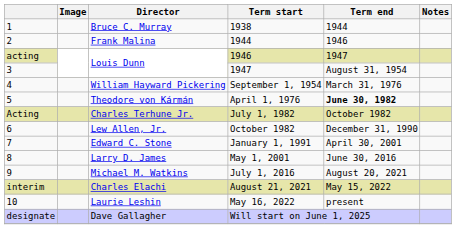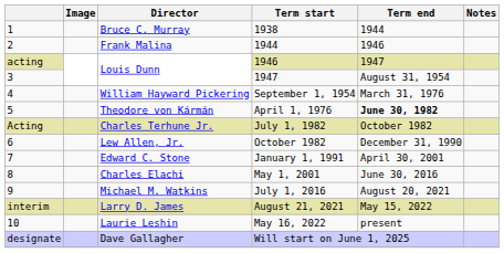 <table class="wikitable">
 <tr>
 <th></th>
 <th>Image</th>
 <th>Director</th>
 <th>Term start</th>
 <th>Term end</th>
 <th>Notes</th>
 </tr>
 <tr>
 <td>1</td>
 <td></td>
 <td><a href='#'>Bruce C. Murray</a></td>
 <td>1938</td>
 <td>1944</td>
 <td></td>
 </tr>
 <tr>
 <td>2</td>
 <td></td>
 <td><a href='#'>Frank Malina</a></td>
 <td>1944</td>
 <td>1946</td>
 <td></td>
 </tr>
 <tr bgcolor="#e6e6aa">
 <td>acting</td>
 <td rowspan="2" bgcolor="#ffffff"></td>
 <td rowspan="2" bgcolor="#ffffff"><a href='#'>Louis Dunn</a></td>
 <td>1946</td>
 <td>1947</td>
 <td></td>
 </tr>
 <tr>
 <td>3</td>
 <td>1947</td>
 <td>August 31, 1954</td>
 <td></td>
 </tr>
 <tr>
 <td>4</td>
 <td></td>
 <td><a href='#'>William Hayward Pickering</a></td>
 <td>September 1, 1954</td>
 <td>March 31, 1976</td>
 <td></td>
 </tr>
 <tr>
 <td>5</td>
 <td></td>
 <td><a href='#'>Theodore von Kármán</a></td>
 <td>April 1, 1976</td>
 <td><strong>June 30, 1982</strong></td>
 <td></td>
 </tr>
 <tr bgcolor="#e6e6aa">
 <td>Acting</td>
 <td></td>
 <td><a href='#'>Charles Terhune Jr.</a></td>
 <td>July 1, 1982</td>
 <td>October 1982</td>
 <td></td>
 </tr>
 <tr>
 <td>6</td>
 <td></td>
 <td><a href='#'>Lew Allen, Jr.</a></td>
 <td>October 1982</td>
 <td>December 31, 1990</td>
 <td></td>
 </tr>
 <tr>
 <td>7</td>
 <td></td>
 <td><a href='#'>Edward C. Stone</a></td>
 <td>January 1, 1991</td>
 <td>April 30, 2001</td>
 <td></td>
 </tr>
 <tr>
 <td>8</td>
 <td></td>
-<td><a href='#'>Larry D. James</a></td>
+<td><a href='#'>Charles Elachi</a></td>
 <td>May 1, 2001</td>
 <td>June 30, 2016</td>
 <td></td>
 </tr>
 <tr>
 <td>9</td>
 <td></td>
 <td><a href='#'>Michael M. Watkins</a></td>
 <td>July 1, 2016</td>
 <td>August 20, 2021</td>
 <td></td>
 </tr>
 <tr bgcolor="#e6e6aa">
 <td>interim</td>
 <td></td>
-<td><a href='#'>Charles Elachi</a></td>
+<td><a href='#'>Larry D. James</a></td>
 <td>August 21, 2021</td>
 <td>May 15, 2022</td>
 <td></td>
 </tr>
 <tr>
 <td>10</td>
 <td></td>
 <td><a href='#'>Laurie Leshin</a></td>
 <td>May 16, 2022</td>
 <td>present </td>
 <td></td>
 </tr>
 <tr bgcolor="#ccccfe" >
 <td>designate </td>
 <td></td>
 <td>Dave Gallagher</td>
 <td colspan="2">Will start on June 1, 2025</td>
 <td></td>
 </tr>
 <tr>
 </tr>
 </table>
